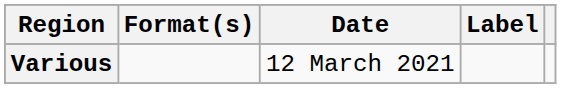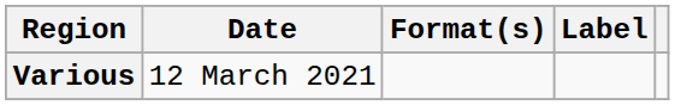 <table class="wikitable plainrowheaders">
 <tr>
 <th scope="col">Region</th>
+<th scope="col">Date</th>
 <th scope="col">Format(s)</th>
-<th scope="col">Date</th>
 <th scope="col">Label</th>
 <th scope="col"></th>
 </tr>
 <tr>
 <th scope="row">Various</th>
+<td>12 March 2021</td>
 <td></td>
-<td>12 March 2021</td>
 <td></td>
 <td></td>
 </tr>
 </table>
